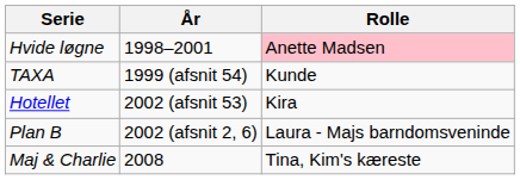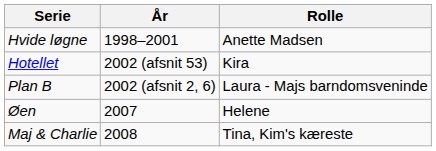 <table class="wikitable">
 <tr>
 <th>Serie</th>
 <th>År</th>
 <th>Rolle</th>
 </tr>
 <tr>
 <td><em>Hvide løgne</em></td>
 <td>1998–2001</td>
-<td style="background: pink;">Anette Madsen</td>
-</tr>
-<tr>
-<td><em>TAXA</em></td>
-<td>1999 (afsnit 54)</td>
-<td>Kunde</td>
+<td>Anette Madsen</td>
 </tr>
 <tr>
 <td><em><a href='#'>Hotellet</a></em></td>
 <td>2002 (afsnit 53)</td>
 <td>Kira</td>
 </tr>
 <tr>
 <td><em>Plan B</em></td>
 <td>2002 (afsnit 2, 6)</td>
 <td>Laura - Majs barndomsveninde</td>
 </tr>
 <tr>
+<td><em>Øen</em></td>
+<td>2007</td>
+<td>Helene</td>
+</tr>
+<tr>
 <td><em>Maj & Charlie</em></td>
 <td>2008</td>
 <td>Tina, Kim's kæreste</td>
 </tr>
 </table>
